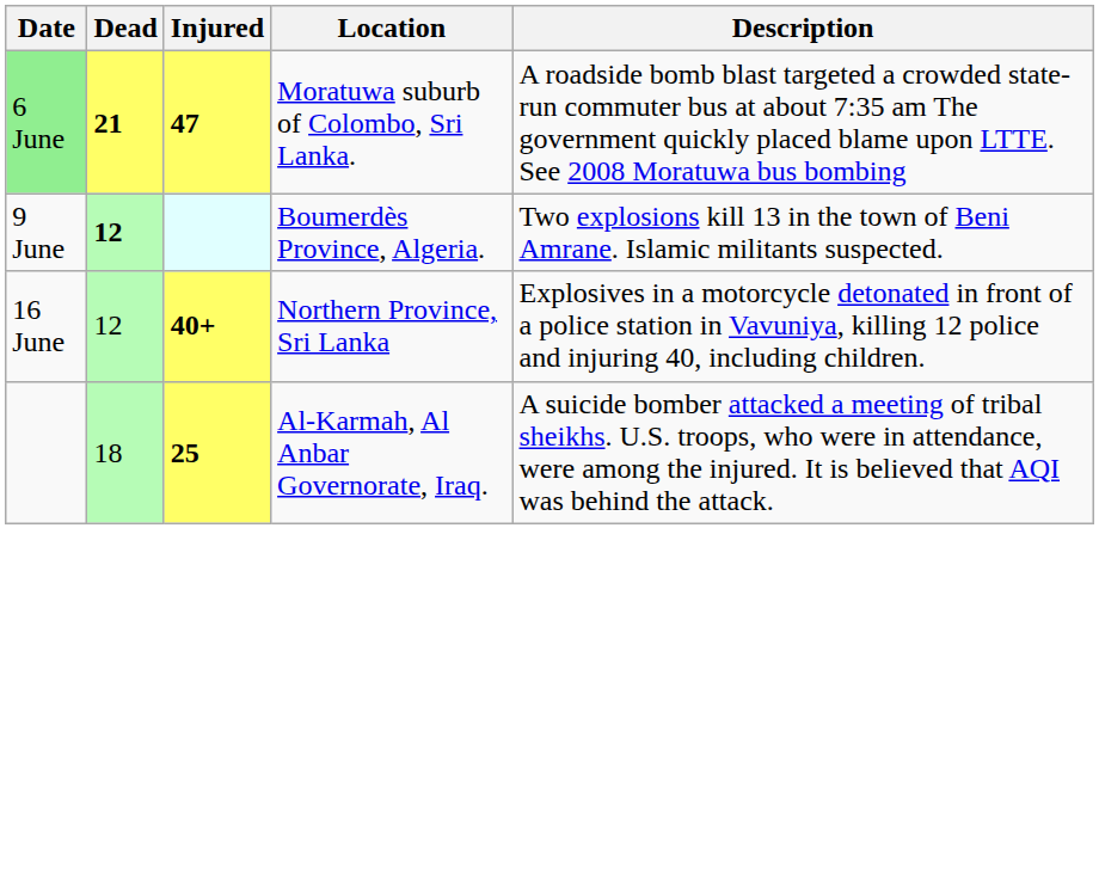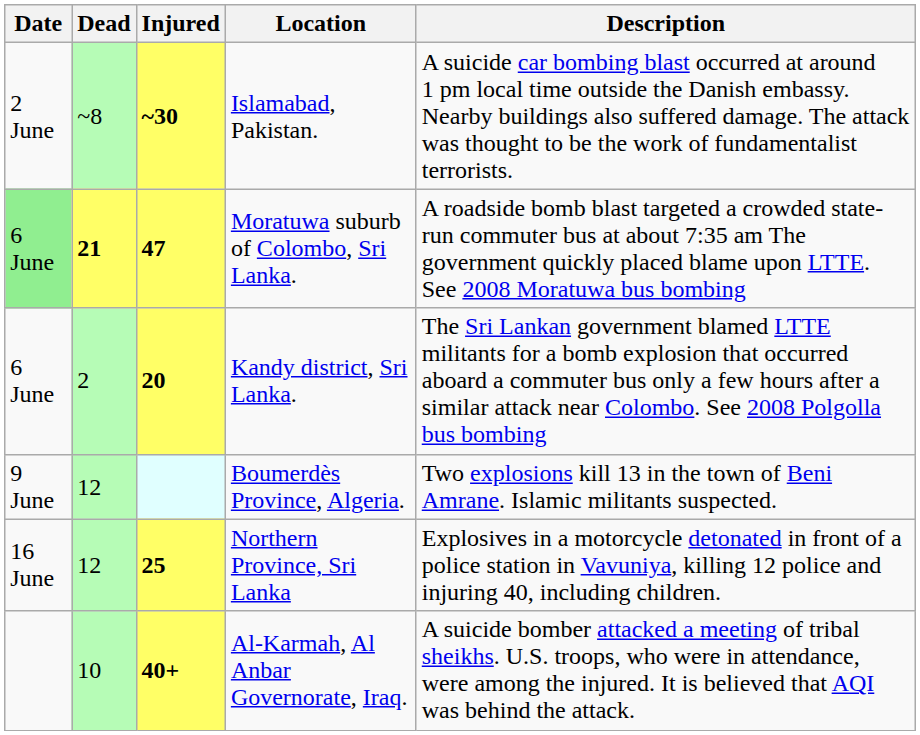 <table class="wikitable sortable" id="terrorIncidents2008Jun">
 <tr>
 <th>Date</th>
 <th>Dead</th>
 <th>Injured</th>
 <th>Location</th>
 <th>Description</th>
 </tr>
 <tr>
+<td>2 June </td>
+<td style="background:#b6fcb6;text-align:left">~8</td>
+<td style="background:#FFFF66;text-align:left"><strong>~30</strong></td>
+<td><a href='#'>Islamabad</a>, Pakistan.</td>
+<td>A suicide <a href='#'>car bombing blast</a> occurred at around 1 pm local time outside the Danish embassy. Nearby buildings also suffered damage. The attack was thought to be the work of fundamentalist terrorists.</td>
+</tr>
+<tr>
 <td style="background: lightgreen;">6 June </td>
 <td style="background:#FFFF66;text-align:left"><strong>21</strong></td>
 <td style="background:#FFFF66;text-align:left"><strong>47</strong></td>
 <td><a href='#'>Moratuwa</a> suburb of <a href='#'>Colombo</a>, <a href='#'>Sri Lanka</a>.</td>
 <td>A roadside bomb blast targeted a crowded state-run commuter bus at about 7:35 am The government quickly placed blame upon <a href='#'>LTTE</a>. See <a href='#'>2008 Moratuwa bus bombing</a></td>
 </tr>
 <tr>
+<td>6 June </td>
+<td style="background:#b6fcb6;text-align:left">2</td>
+<td style="background:#FFFF66;text-align:left"><strong>20</strong></td>
+<td><a href='#'>Kandy district</a>, <a href='#'>Sri Lanka</a>.</td>
+<td>The <a href='#'>Sri Lankan</a> government blamed <a href='#'>LTTE</a> militants for a bomb explosion that occurred aboard a commuter bus only a few hours after a similar attack near <a href='#'>Colombo</a>. See <a href='#'>2008 Polgolla bus bombing</a></td>
+</tr>
+<tr>
 <td>9 June </td>
-<td style="background:#b6fcb6;text-align:left"><strong>12</strong></td>
+<td style="background:#b6fcb6;text-align:left">12</td>
 <td style="background:#E0FFFF;text-align:left"></td>
 <td><a href='#'>Boumerdès Province</a>, <a href='#'>Algeria</a>.</td>
 <td>Two <a href='#'>explosions</a> kill 13 in the town of <a href='#'>Beni Amrane</a>. Islamic militants suspected.</td>
 </tr>
 <tr>
 <td>16 June </td>
 <td style="background:#b6fcb6;text-align:left">12</td>
-<td style="background:#FFFF66;text-align:left"><strong>40+</strong></td>
+<td style="background:#FFFF66;text-align:left"><strong>25</strong></td>
 <td><a href='#'>Northern Province, Sri Lanka</a></td>
 <td>Explosives in a motorcycle <a href='#'>detonated</a> in front of a police station in <a href='#'>Vavuniya</a>, killing 12 police and injuring 40, including children.</td>
 </tr>
 <tr>
 <td></td>
-<td style="background:#b6fcb6;text-align:left">18</td>
-<td style="background:#FFFF66;text-align:left"><strong>25</strong></td>
+<td style="background:#b6fcb6;text-align:left">10</td>
+<td style="background:#FFFF66;text-align:left"><strong>40+</strong></td>
 <td><a href='#'>Al-Karmah</a>, <a href='#'>Al Anbar Governorate</a>, <a href='#'>Iraq</a>.</td>
 <td>A suicide bomber <a href='#'>attacked a meeting</a> of tribal <a href='#'>sheikhs</a>. U.S. troops, who were in attendance, were among the injured. It is believed that <a href='#'>AQI</a> was behind the attack.</td>
 </tr>
 </table>
